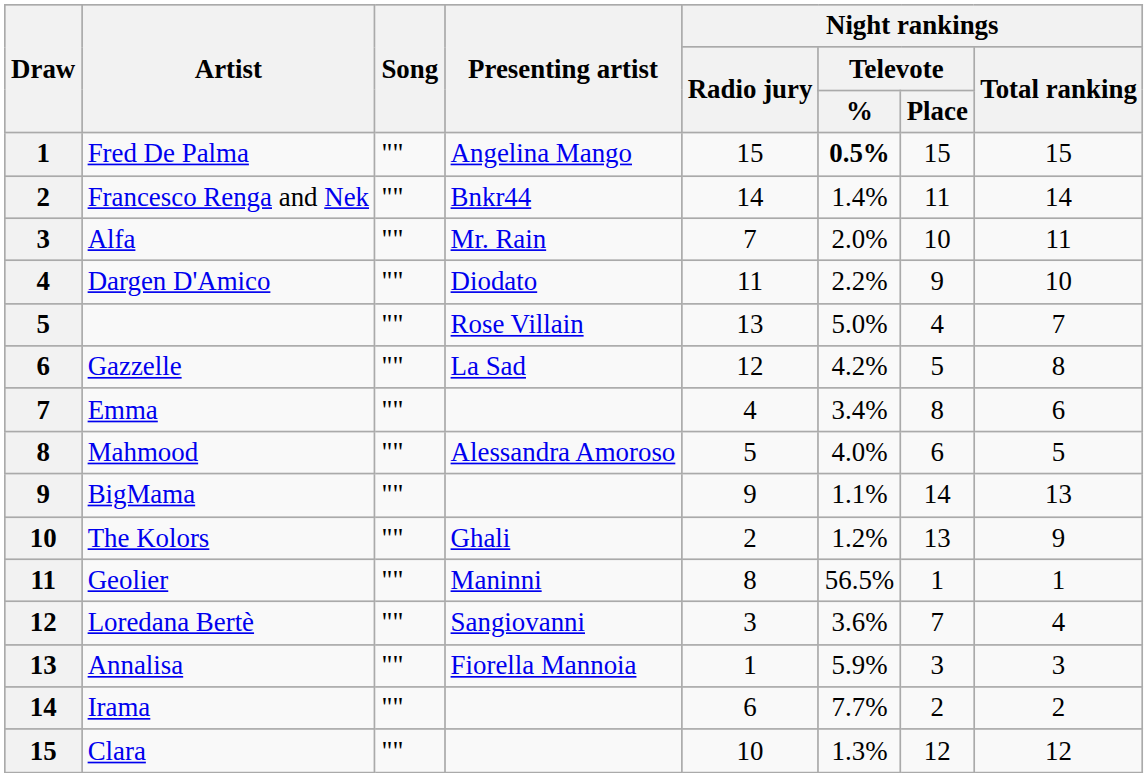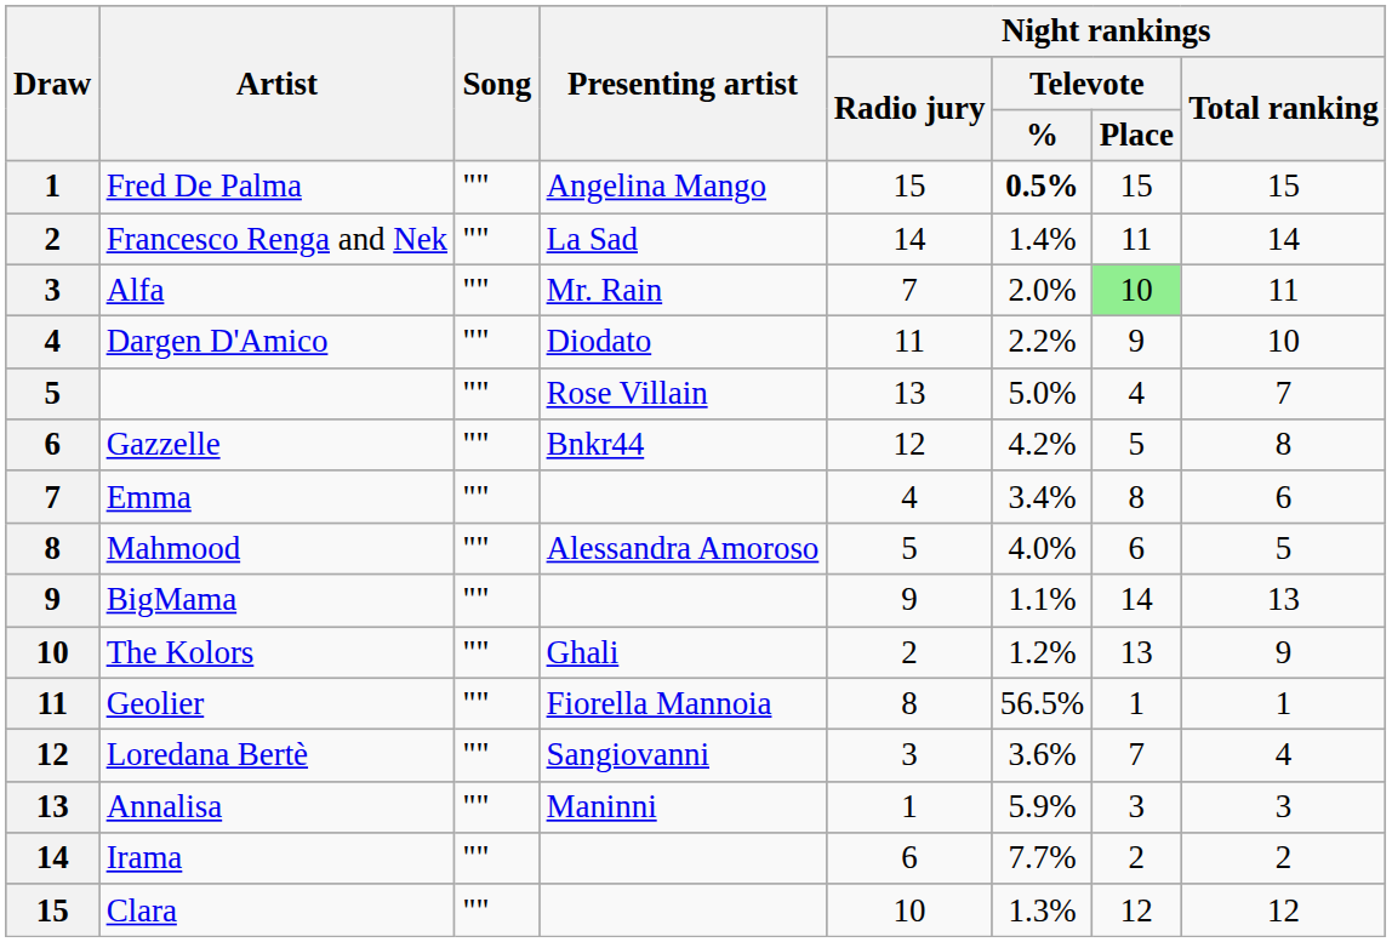 <table class="wikitable sortable plainrowheaders" style="text-align:center">
 <tr>
 <th rowspan="3">Draw</th>
 <th rowspan="3">Artist</th>
 <th rowspan="3">Song</th>
 <th rowspan="3">Presenting artist</th>
 <th colspan="4" class="unsortable">Night rankings</th>
 </tr>
 <tr>
 <th rowspan="2">Radio jury</th>
 <th colspan="2">Televote</th>
 <th rowspan="2">Total ranking</th>
 </tr>
 <tr>
 <th>%</th>
 <th>Place</th>
 </tr>
 <tr>
 <th scope="row" style="text-align:center">1</th>
 <td align="left"><a href='#'>Fred De Palma</a></td>
 <td align="left">""</td>
 <td align="left"><a href='#'>Angelina Mango</a></td>
 <td>15</td>
 <td><strong>0.5%</strong></td>
 <td>15</td>
 <td>15</td>
 </tr>
 <tr>
 <th scope="row" style="text-align:center">2</th>
 <td align="left"><a href='#'>Francesco Renga</a> and <a href='#'>Nek</a></td>
 <td align="left">""</td>
-<td align="left"><a href='#'>Bnkr44</a></td>
+<td align="left"><a href='#'>La Sad</a></td>
 <td>14</td>
 <td>1.4%</td>
 <td>11</td>
 <td>14</td>
 </tr>
 <tr>
 <th scope="row" style="text-align:center">3</th>
 <td align="left"><a href='#'>Alfa</a></td>
 <td align="left">""</td>
 <td align="left"><a href='#'>Mr. Rain</a></td>
 <td>7</td>
 <td>2.0%</td>
-<td>10</td>
+<td style="background: lightgreen;">10</td>
 <td>11</td>
 </tr>
 <tr>
 <th scope="row" style="text-align:center">4</th>
 <td align="left"><a href='#'>Dargen D'Amico</a></td>
 <td align="left">""</td>
 <td align="left"><a href='#'>Diodato</a></td>
 <td>11</td>
 <td>2.2%</td>
 <td>9</td>
 <td>10</td>
 </tr>
 <tr>
 <th scope="row" style="text-align:center">5</th>
 <td align="left"></td>
 <td align="left">""</td>
 <td align="left"><a href='#'>Rose Villain</a></td>
 <td>13</td>
 <td>5.0%</td>
 <td>4</td>
 <td>7</td>
 </tr>
 <tr>
 <th scope="row" style="text-align:center">6</th>
 <td align="left"><a href='#'>Gazzelle</a></td>
 <td align="left">""</td>
-<td align="left"><a href='#'>La Sad</a></td>
+<td align="left"><a href='#'>Bnkr44</a></td>
 <td>12</td>
 <td>4.2%</td>
 <td>5</td>
 <td>8</td>
 </tr>
 <tr>
 <th scope="row" style="text-align:center">7</th>
 <td align="left"><a href='#'>Emma</a></td>
 <td align="left">""</td>
 <td align="left"></td>
 <td>4</td>
 <td>3.4%</td>
 <td>8</td>
 <td>6</td>
 </tr>
 <tr>
 <th scope="row" style="text-align:center">8</th>
 <td align="left"><a href='#'>Mahmood</a></td>
 <td align="left">""</td>
 <td align="left"><a href='#'>Alessandra Amoroso</a></td>
 <td>5</td>
 <td>4.0%</td>
 <td>6</td>
 <td>5</td>
 </tr>
 <tr>
 <th scope="row" style="text-align:center">9</th>
 <td align="left"><a href='#'>BigMama</a></td>
 <td align="left">""</td>
 <td align="left"></td>
 <td>9</td>
 <td>1.1%</td>
 <td>14</td>
 <td>13</td>
 </tr>
 <tr>
 <th scope="row" style="text-align:center">10</th>
 <td align="left"><a href='#'>The Kolors</a></td>
 <td align="left">""</td>
 <td align="left"><a href='#'>Ghali</a></td>
 <td>2</td>
 <td>1.2%</td>
 <td>13</td>
 <td>9</td>
 </tr>
 <tr>
 <th scope="row" style="text-align:center">11</th>
 <td align="left"><a href='#'>Geolier</a></td>
 <td align="left">""</td>
-<td align="left"><a href='#'>Maninni</a></td>
+<td align="left"><a href='#'>Fiorella Mannoia</a></td>
 <td>8</td>
 <td>56.5%</td>
 <td>1</td>
 <td>1</td>
 </tr>
 <tr>
 <th scope="row" style="text-align:center">12</th>
 <td align="left"><a href='#'>Loredana Bertè</a></td>
 <td align="left">""</td>
 <td align="left"><a href='#'>Sangiovanni</a></td>
 <td>3</td>
 <td>3.6%</td>
 <td>7</td>
 <td>4</td>
 </tr>
 <tr>
 <th scope="row" style="text-align:center">13</th>
 <td align="left"><a href='#'>Annalisa</a></td>
 <td align="left">""</td>
-<td align="left"><a href='#'>Fiorella Mannoia</a></td>
+<td align="left"><a href='#'>Maninni</a></td>
 <td>1</td>
 <td>5.9%</td>
 <td>3</td>
 <td>3</td>
 </tr>
 <tr>
 <th scope="row" style="text-align:center">14</th>
 <td align="left"><a href='#'>Irama</a></td>
 <td align="left">""</td>
 <td align="left"></td>
 <td>6</td>
 <td>7.7%</td>
 <td>2</td>
 <td>2</td>
 </tr>
 <tr>
 <th scope="row" style="text-align:center">15</th>
 <td align="left"><a href='#'>Clara</a></td>
 <td align="left">""</td>
 <td align="left"></td>
 <td>10</td>
 <td>1.3%</td>
 <td>12</td>
 <td>12</td>
 </tr>
 </table>
